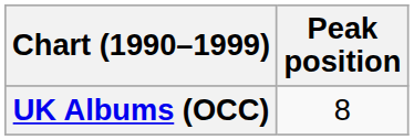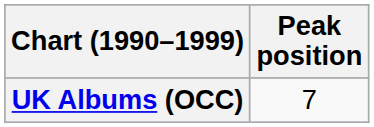 <table class="wikitable sortable plainrowheaders" style="text-align:center;">
 <tr>
 <th>Chart (1990–1999)</th>
 <th>Peak<br>position</th>
 </tr>
 <tr>
 <th scope="row"><a href='#'>UK Albums</a> (OCC)</th>
-<td>8</td>
+<td>7</td>
 </tr>
 </table>
